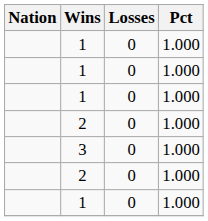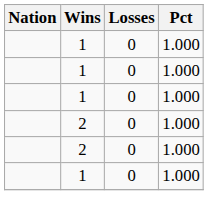 <table class="wikitable sortable" style="text-align:center;">
 <tr>
 <th>Nation</th>
 <th>Wins</th>
 <th>Losses</th>
 <th>Pct</th>
 </tr>
 <tr>
 <td style="text-align:left;"></td>
 <td>1</td>
 <td>0</td>
 <td>1.000</td>
 </tr>
 <tr>
 <td style="text-align:left;"></td>
 <td>1</td>
 <td>0</td>
 <td>1.000</td>
 </tr>
 <tr>
 <td style="text-align:left;"></td>
 <td>1</td>
 <td>0</td>
 <td>1.000</td>
 </tr>
 <tr>
 <td style="text-align:left;"></td>
 <td>2</td>
 <td>0</td>
 <td>1.000</td>
 </tr>
 <tr>
 <td style="text-align:left;"></td>
-<td>3</td>
-<td>0</td>
-<td>1.000</td>
-</tr>
-<tr>
-<td style="text-align:left;"></td>
 <td>2</td>
 <td>0</td>
 <td>1.000</td>
 </tr>
 <tr>
 <td style="text-align:left;"></td>
 <td>1</td>
 <td>0</td>
 <td>1.000</td>
 </tr>
 <tr>
 </tr>
 </table>
